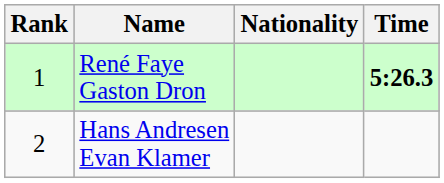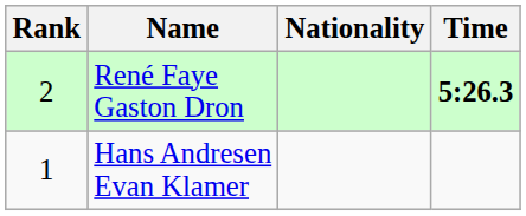 <table class="wikitable sortable" style="text-align:center">
 <tr>
 <th>Rank</th>
 <th>Name</th>
 <th>Nationality</th>
 <th>Time</th>
 </tr>
 <tr bgcolor=ccffcc>
-<td>1</td>
+<td>2</td>
 <td align=left><a href='#'>René Faye</a><br><a href='#'>Gaston Dron</a></td>
 <td align=left></td>
 <td><strong>5:26.3</strong></td>
 </tr>
 <tr>
-<td>2</td>
+<td>1</td>
 <td align=left><a href='#'>Hans Andresen</a><br><a href='#'>Evan Klamer</a></td>
 <td align=left></td>
 <td></td>
 </tr>
 </table>
